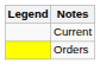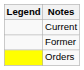 <table class="wikitable">
 <tr>
 <th>Legend</th>
 <th>Notes</th>
 </tr>
 <tr>
 <td></td>
 <td>Current</td>
 </tr>
 <tr>
+<td></td>
+<td>Former</td>
+</tr>
+<tr>
 <td style="background:yellow;"></td>
 <td>Orders</td>
 </tr>
 </table>
